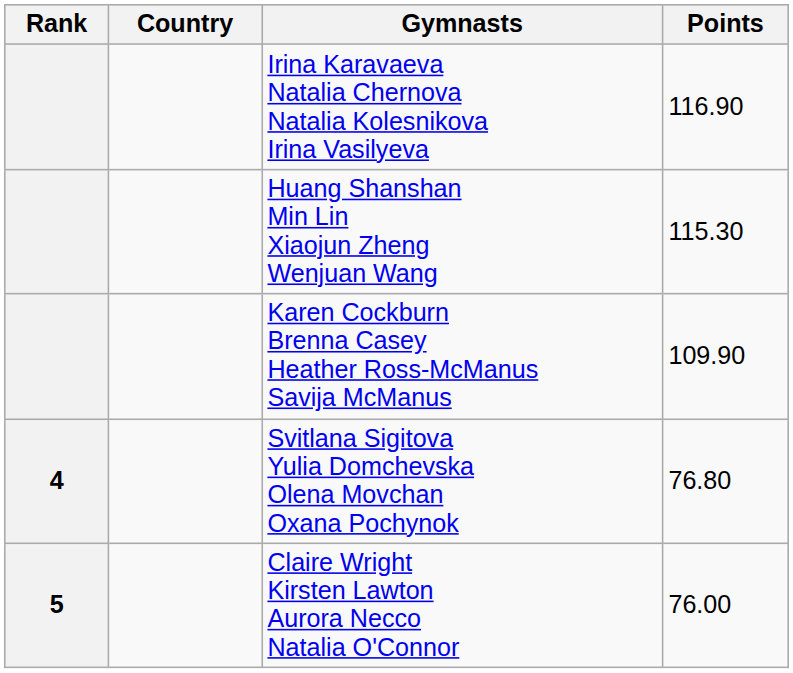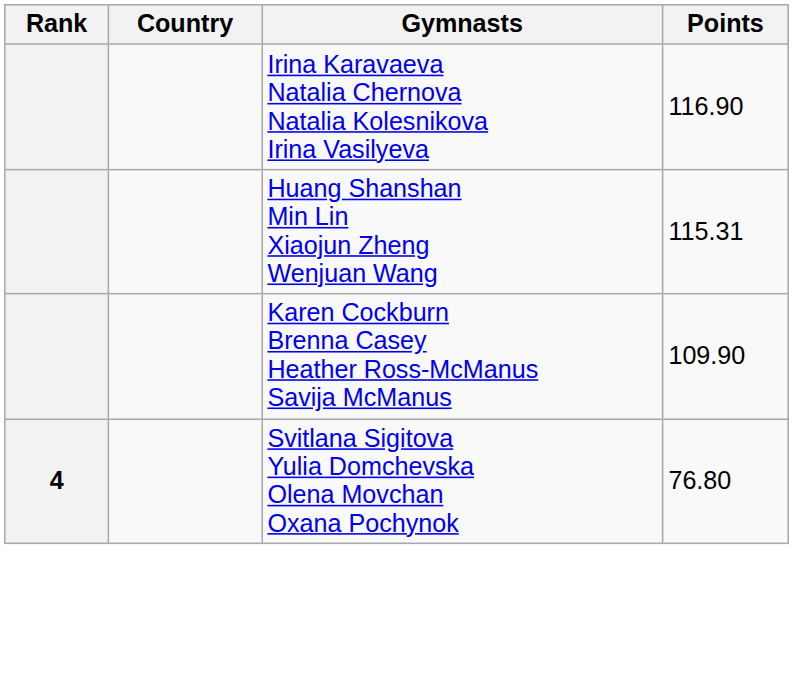 <table class="wikitable" width=500>
 <tr bgcolor="#efefef">
 <th>Rank</th>
 <th>Country</th>
 <th>Gymnasts</th>
 <th>Points</th>
 </tr>
 <tr>
 <th></th>
 <td></td>
 <td><a href='#'>Irina Karavaeva</a><br><a href='#'>Natalia Chernova</a><br><a href='#'>Natalia Kolesnikova</a><br> <a href='#'>Irina Vasilyeva</a></td>
 <td>116.90</td>
 </tr>
 <tr>
 <th></th>
 <td></td>
 <td><a href='#'>Huang Shanshan</a><br><a href='#'>Min Lin</a><br><a href='#'>Xiaojun Zheng</a><br> <a href='#'>Wenjuan Wang</a></td>
-<td>115.30</td>
+<td>115.31</td>
 </tr>
 <tr>
 <th></th>
 <td></td>
 <td><a href='#'>Karen Cockburn</a><br><a href='#'>Brenna Casey</a><br><a href='#'>Heather Ross-McManus</a><br><a href='#'>Savija McManus</a></td>
 <td>109.90</td>
 </tr>
 <tr>
 <th>4</th>
 <td></td>
 <td><a href='#'>Svitlana Sigitova</a><br><a href='#'>Yulia Domchevska</a><br><a href='#'>Olena Movchan</a><br><a href='#'>Oxana Pochynok</a></td>
 <td>76.80</td>
 </tr>
-<tr>
-<th>5</th>
-<td></td>
-<td><a href='#'>Claire Wright</a><br><a href='#'>Kirsten Lawton</a><br><a href='#'>Aurora Necco</a><br><a href='#'>Natalia O'Connor</a></td>
-<td>76.00</td>
-</tr>
 </table>
